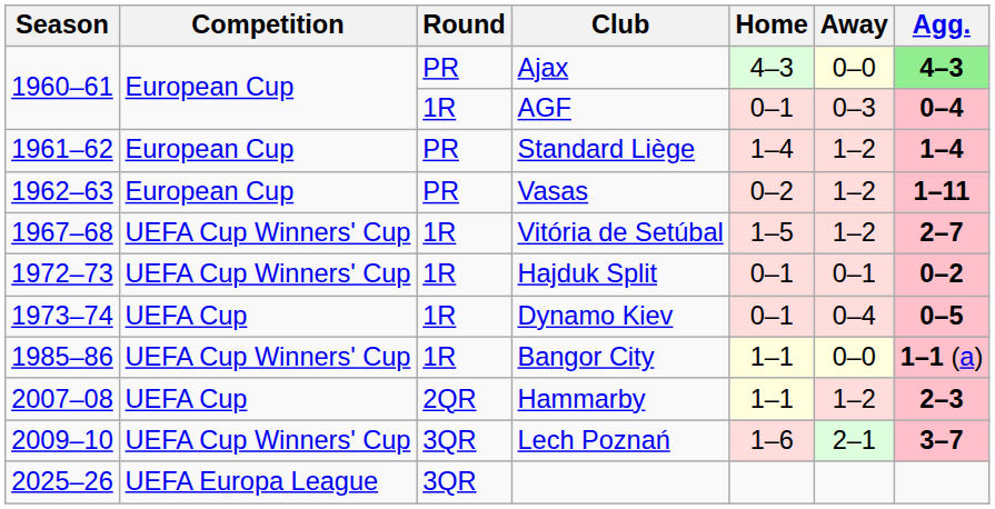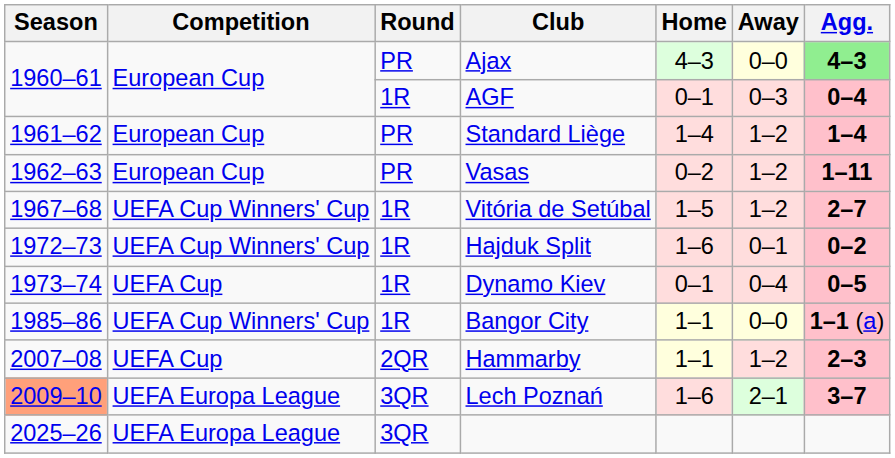 <table class="wikitable">
 <tr>
 <th>Season</th>
 <th>Competition</th>
 <th>Round</th>
 <th>Club</th>
 <th>Home</th>
 <th>Away</th>
 <th><a href='#'>Agg.</a></th>
 </tr>
 <tr>
 <td rowspan="2"><a href='#'>1960–61</a></td>
 <td rowspan="2"><a href='#'>European Cup</a></td>
 <td><a href='#'>PR</a></td>
 <td> <a href='#'>Ajax</a></td>
 <td style="text-align:center; background:#dfd;">4–3</td>
 <td style="text-align:center; background:#ffd;">0–0</td>
 <td bgcolor=lightgreen style="text-align:center;"><strong>4–3</strong></td>
 </tr>
 <tr>
 <td><a href='#'>1R</a></td>
 <td> <a href='#'>AGF</a></td>
 <td style="text-align:center; background:#fdd;">0–1</td>
 <td style="text-align:center; background:#fdd;">0–3</td>
 <td bgcolor=pink style="text-align:center;"><strong>0–4</strong></td>
 </tr>
 <tr>
 <td><a href='#'>1961–62</a></td>
 <td><a href='#'>European Cup</a></td>
 <td><a href='#'>PR</a></td>
 <td> <a href='#'>Standard Liège</a></td>
 <td style="text-align:center; background:#fdd;">1–4</td>
 <td style="text-align:center; background:#fdd;">1–2</td>
 <td bgcolor=pink style="text-align:center;"><strong>1–4</strong></td>
 </tr>
 <tr>
 <td><a href='#'>1962–63</a></td>
 <td><a href='#'>European Cup</a></td>
 <td><a href='#'>PR</a></td>
 <td> <a href='#'>Vasas</a></td>
 <td style="text-align:center; background:#fdd;">0–2</td>
 <td style="text-align:center; background:#fdd;">1–2</td>
 <td bgcolor=pink style="text-align:center;"><strong>1–11</strong></td>
 </tr>
 <tr>
 <td><a href='#'>1967–68</a></td>
 <td><a href='#'>UEFA Cup Winners' Cup</a></td>
 <td><a href='#'>1R</a></td>
 <td> <a href='#'>Vitória de Setúbal</a></td>
 <td style="text-align:center; background:#fdd;">1–5</td>
 <td style="text-align:center; background:#fdd;">1–2</td>
 <td bgcolor=pink style="text-align:center;"><strong>2–7</strong></td>
 </tr>
 <tr>
 <td><a href='#'>1972–73</a></td>
 <td><a href='#'>UEFA Cup Winners' Cup</a></td>
 <td><a href='#'>1R</a></td>
 <td> <a href='#'>Hajduk Split</a></td>
-<td style="text-align:center; background:#fdd;">0–1</td>
+<td style="text-align:center; background:#fdd;">1–6</td>
 <td style="text-align:center; background:#fdd;">0–1</td>
 <td bgcolor=pink style="text-align:center;"><strong>0–2</strong></td>
 </tr>
 <tr>
 <td><a href='#'>1973–74</a></td>
 <td><a href='#'>UEFA Cup</a></td>
 <td><a href='#'>1R</a></td>
 <td> <a href='#'>Dynamo Kiev</a></td>
 <td style="text-align:center; background:#fdd;">0–1</td>
 <td style="text-align:center; background:#fdd;">0–4</td>
 <td bgcolor=pink style="text-align:center;"><strong>0–5</strong></td>
 </tr>
 <tr>
 <td><a href='#'>1985–86</a></td>
 <td><a href='#'>UEFA Cup Winners' Cup</a></td>
 <td><a href='#'>1R</a></td>
 <td> <a href='#'>Bangor City</a></td>
 <td style="text-align:center; background:#ffd;">1–1</td>
 <td style="text-align:center; background:#ffd;">0–0</td>
 <td bgcolor=pink style="text-align:center;"><strong>1–1</strong> (<a href='#'>a</a>)</td>
 </tr>
 <tr>
 <td><a href='#'>2007–08</a></td>
 <td><a href='#'>UEFA Cup</a></td>
 <td><a href='#'>2QR</a></td>
 <td> <a href='#'>Hammarby</a></td>
 <td style="text-align:center; background:#ffd;">1–1</td>
 <td style="text-align:center; background:#fdd;">1–2</td>
 <td bgcolor=pink style="text-align:center;"><strong>2–3</strong></td>
 </tr>
 <tr>
-<td><a href='#'>2009–10</a></td>
-<td><a href='#'>UEFA Cup Winners' Cup</a></td>
+<td style="background: lightsalmon;"><a href='#'>2009–10</a></td>
+<td><a href='#'>UEFA Europa League</a></td>
 <td><a href='#'>3QR</a></td>
 <td> <a href='#'>Lech Poznań</a></td>
 <td style="text-align:center; background:#fdd;">1–6</td>
 <td style="text-align:center; background:#dfd;">2–1</td>
 <td bgcolor=pink style="text-align:center;"><strong>3–7</strong></td>
 </tr>
 <tr>
 <td><a href='#'>2025–26</a></td>
 <td><a href='#'>UEFA Europa League</a></td>
 <td><a href='#'>3QR</a></td>
 <td></td>
 <td style="text-align:center; background:;"></td>
 <td style="text-align:center; background:;"></td>
 <td style="text-align:center; background:;"></td>
 </tr>
 </table>
